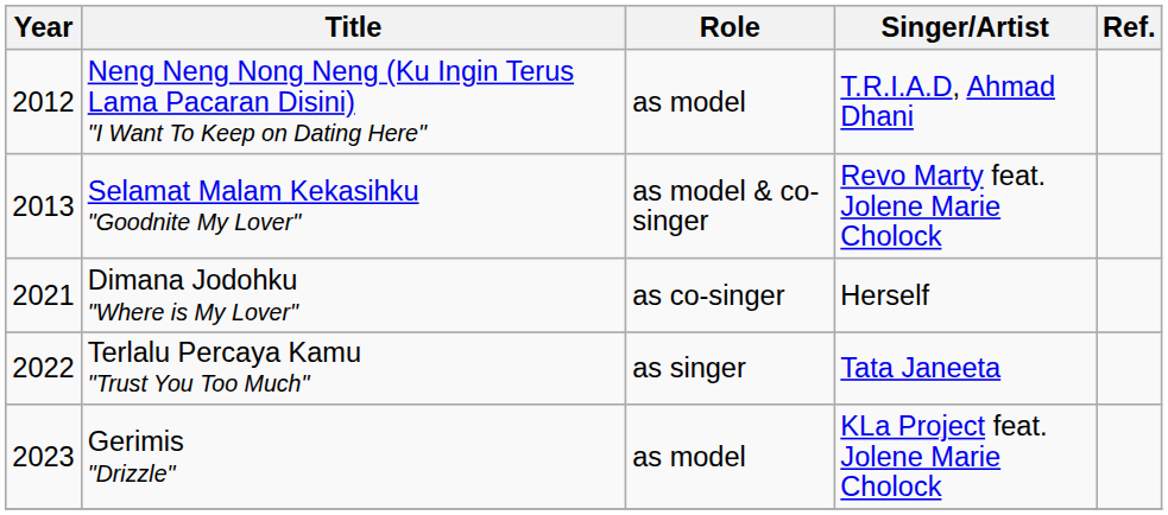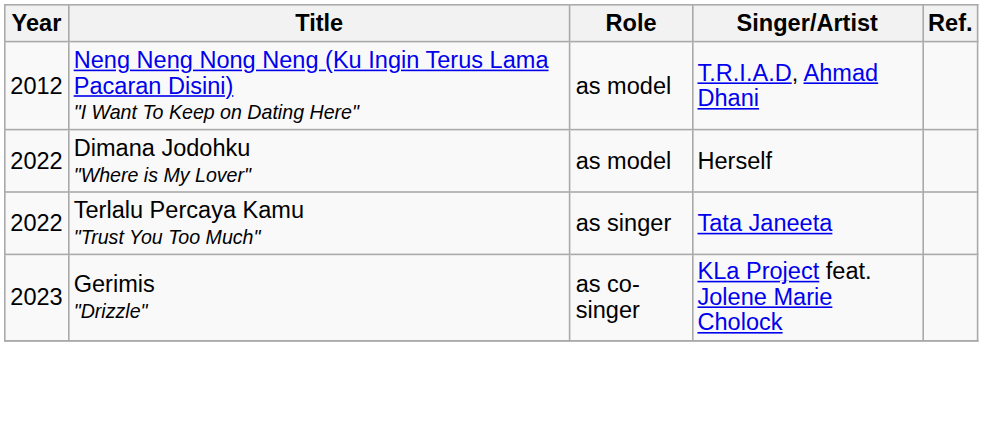 <table class="wikitable" style="font-size: 92%;">
 <tr>
 <th>Year</th>
 <th>Title</th>
 <th>Role</th>
 <th>Singer/Artist</th>
 <th>Ref.</th>
 </tr>
 <tr>
 <td>2012</td>
 <td><a href='#'>Neng Neng Nong Neng (Ku Ingin Terus Lama Pacaran Disini)</a><br><small><em>"I Want To Keep on Dating Here"</em></small></td>
 <td>as model</td>
 <td><a href='#'>T.R.I.A.D</a>, <a href='#'>Ahmad Dhani</a></td>
 <td></td>
 </tr>
 <tr>
-<td>2013</td>
-<td><a href='#'>Selamat Malam Kekasihku</a><br><small><em>"Goodnite My Lover"</em></small></td>
-<td>as model & co-singer</td>
-<td><a href='#'>Revo Marty</a> feat. <br><a href='#'>Jolene Marie Cholock</a></td>
-<td></td>
-</tr>
-<tr>
-<td>2021</td>
+<td>2022</td>
 <td>Dimana Jodohku<br><small><em>"Where is My Lover"</em></small></td>
-<td>as co-singer</td>
+<td>as model</td>
 <td>Herself</td>
 <td></td>
 </tr>
 <tr>
 <td>2022</td>
 <td>Terlalu Percaya Kamu<br><small><em>"Trust You Too Much"</em></small></td>
 <td>as singer</td>
 <td><a href='#'>Tata Janeeta</a></td>
 <td></td>
 </tr>
 <tr>
 <td>2023</td>
 <td>Gerimis<br><small><em>"Drizzle"</em></small></td>
-<td>as model</td>
+<td>as co-singer</td>
 <td><a href='#'>KLa Project</a> feat. <br><a href='#'>Jolene Marie Cholock</a></td>
 <td></td>
 </tr>
 <tr>
 </tr>
 </table>
